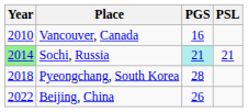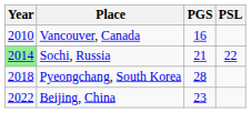 <table class="wikitable sortable" style="text-align:center;">
 <tr>
 <th>Year</th>
 <th>Place</th>
 <th>PGS</th>
 <th>PSL</th>
 </tr>
 <tr>
 <td><a href='#'>2010</a></td>
 <td style="text-align:left;"> <a href='#'>Vancouver</a>, <a href='#'>Canada</a></td>
 <td><a href='#'>16</a></td>
 <td></td>
 </tr>
 <tr>
 <td style="background: lightgreen;"><a href='#'>2014</a></td>
 <td style="text-align:left;"> <a href='#'>Sochi</a>, <a href='#'>Russia</a></td>
-<td style="background: paleturquoise;"><a href='#'>21</a></td>
 <td><a href='#'>21</a></td>
+<td><a href='#'>22</a></td>
 </tr>
 <tr>
 <td><a href='#'>2018</a></td>
 <td style="text-align:left;"> <a href='#'>Pyeongchang</a>, <a href='#'>South Korea</a></td>
 <td><a href='#'>28</a></td>
 <td></td>
 </tr>
 <tr>
 <td><a href='#'>2022</a></td>
 <td style="text-align:left;"> <a href='#'>Beijing</a>, <a href='#'>China</a></td>
-<td><a href='#'>26</a></td>
+<td><a href='#'>23</a></td>
 <td></td>
 </tr>
 </table>
